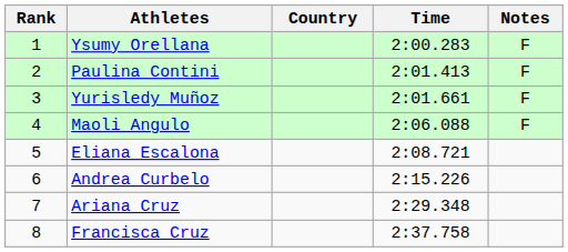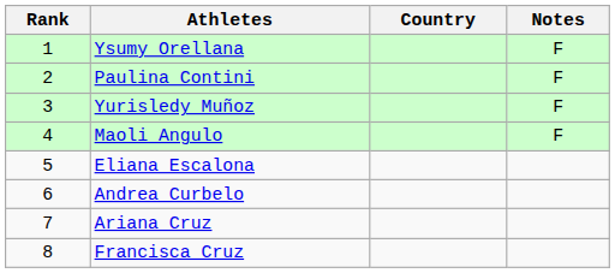 <table class="wikitable" width=50% style="text-align:center">
 <tr>
 <th>Rank</th>
 <th>Athletes</th>
 <th>Country</th>
-<th>Time</th>
 <th>Notes</th>
 </tr>
 <tr bgcolor=#ccffcc>
 <td>1</td>
 <td align=left><a href='#'>Ysumy Orellana</a></td>
 <td align=left></td>
-<td>2:00.283</td>
 <td>F</td>
 </tr>
 <tr bgcolor=#ccffcc>
 <td>2</td>
 <td align=left><a href='#'>Paulina Contini</a></td>
 <td align=left></td>
-<td>2:01.413</td>
 <td>F</td>
 </tr>
 <tr bgcolor=#ccffcc>
 <td>3</td>
 <td align=left><a href='#'>Yurisledy Muñoz</a></td>
 <td align=left></td>
-<td>2:01.661</td>
 <td>F</td>
 </tr>
 <tr bgcolor=#ccffcc>
 <td>4</td>
 <td align=left><a href='#'>Maoli Angulo</a></td>
 <td align=left></td>
-<td>2:06.088</td>
 <td>F</td>
 </tr>
 <tr>
 <td>5</td>
 <td align=left><a href='#'>Eliana Escalona</a></td>
 <td align=left></td>
-<td>2:08.721</td>
 <td></td>
 </tr>
 <tr>
 <td>6</td>
 <td align=left><a href='#'>Andrea Curbelo</a></td>
 <td align=left></td>
-<td>2:15.226</td>
 <td></td>
 </tr>
 <tr>
 <td>7</td>
 <td align=left><a href='#'>Ariana Cruz</a></td>
 <td align=left></td>
-<td>2:29.348</td>
 <td></td>
 </tr>
 <tr>
 <td>8</td>
 <td align=left><a href='#'>Francisca Cruz</a></td>
 <td align=left></td>
-<td>2:37.758</td>
 <td></td>
 </tr>
 </table>
